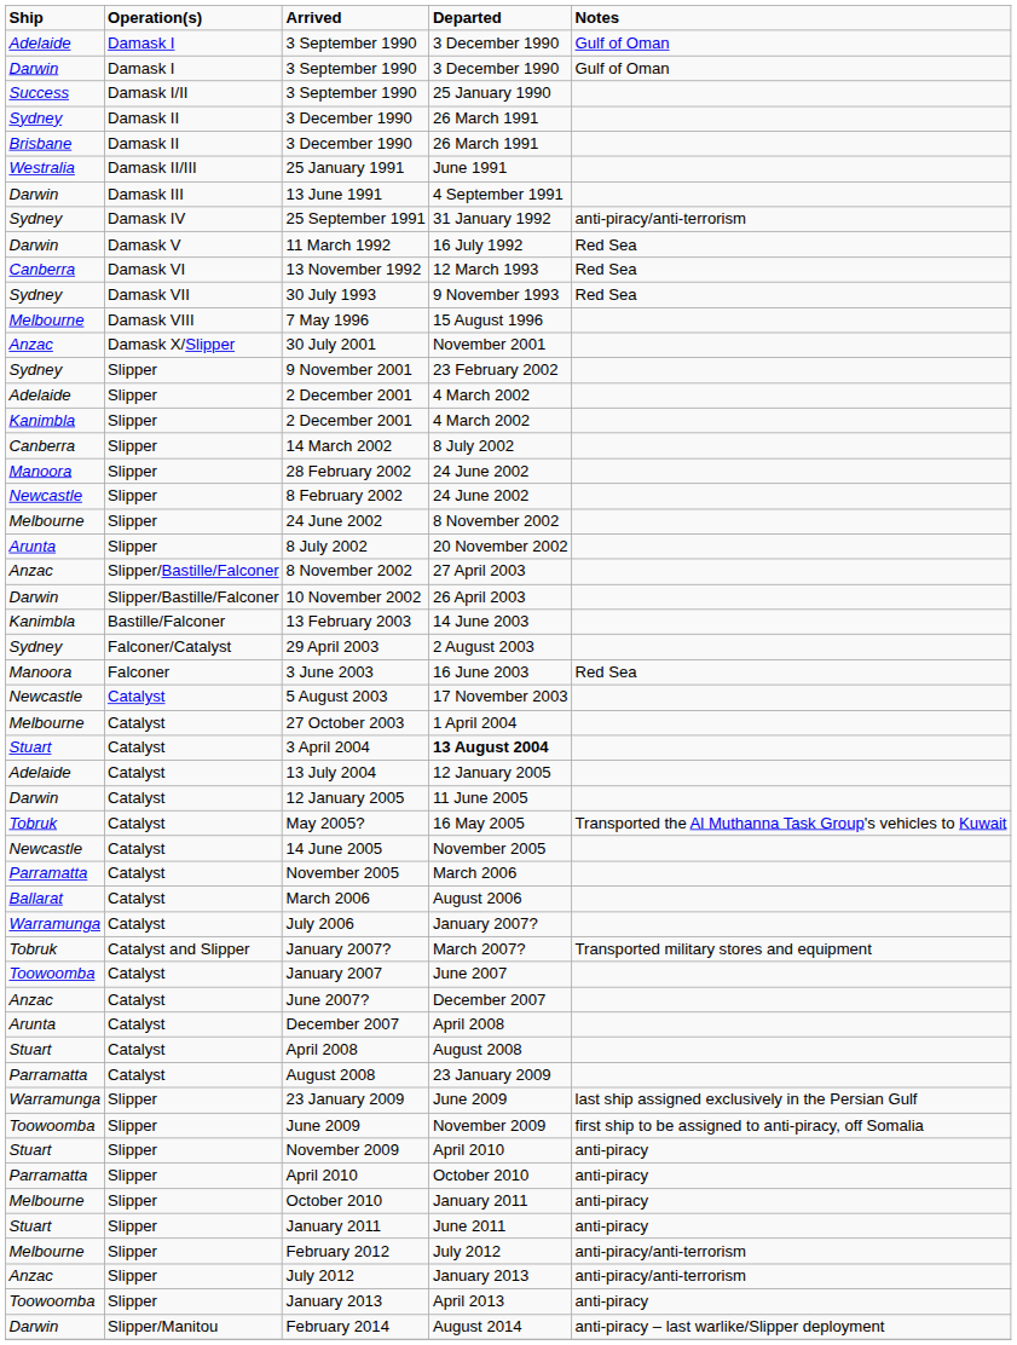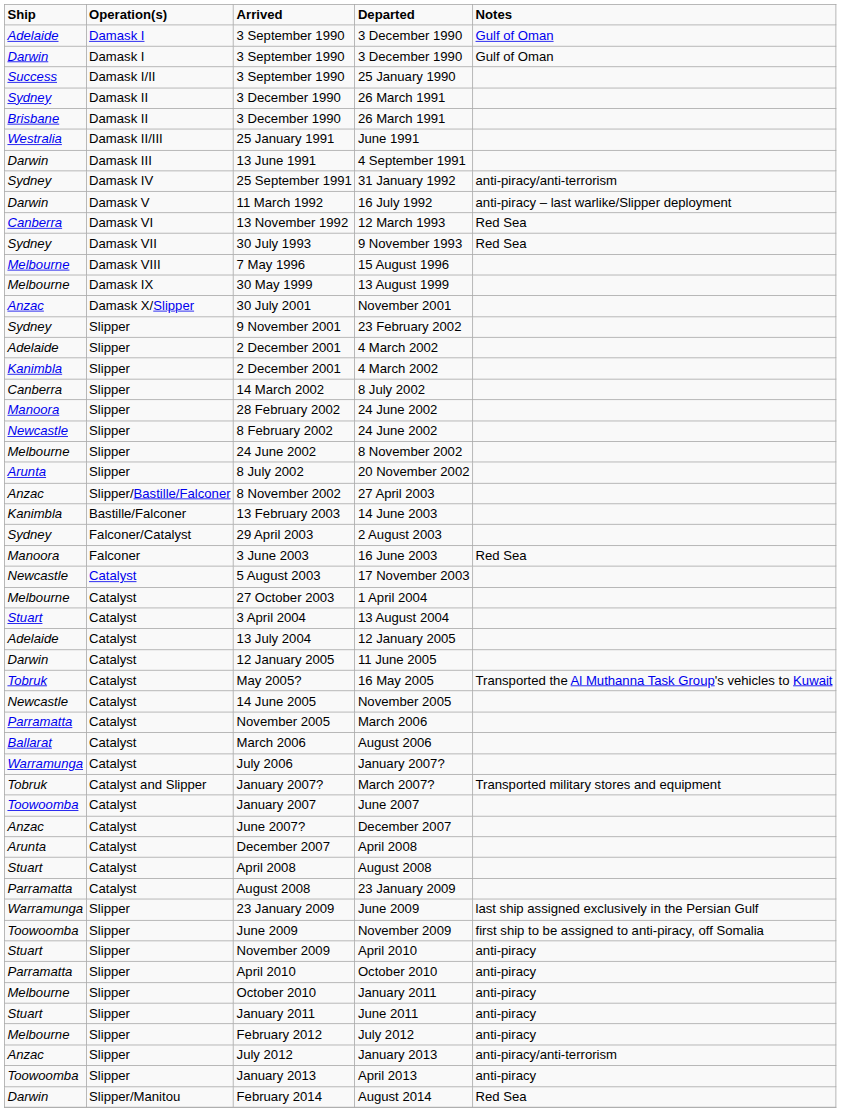 <table class="wikitable sortable">
 <tr>
 <td><strong>Ship</strong></td>
 <td><strong>Operation(s)</strong></td>
 <td><strong>Arrived</strong></td>
 <td><strong>Departed</strong></td>
 <td><strong>Notes</strong></td>
 </tr>
 <tr --->
 <td><a href='#'><em>Adelaide</em></a></td>
 <td><a href='#'>Damask I</a></td>
 <td>3 September 1990</td>
 <td>3 December 1990</td>
 <td><a href='#'>Gulf of Oman</a></td>
 </tr>
 <tr --->
 <td><a href='#'><em>Darwin</em></a></td>
 <td>Damask I</td>
 <td>3 September 1990</td>
 <td>3 December 1990</td>
 <td>Gulf of Oman</td>
 </tr>
 <tr --->
 <td><a href='#'><em>Success</em></a></td>
 <td>Damask I/II</td>
 <td>3 September 1990</td>
 <td>25 January 1990</td>
 <td></td>
 </tr>
 <tr --->
 <td><a href='#'><em>Sydney</em></a></td>
 <td>Damask II</td>
 <td>3 December 1990</td>
 <td>26 March 1991</td>
 <td></td>
 </tr>
 <tr --->
 <td><a href='#'><em>Brisbane</em></a></td>
 <td>Damask II</td>
 <td>3 December 1990</td>
 <td>26 March 1991</td>
 <td></td>
 </tr>
 <tr --->
 <td><a href='#'><em>Westralia</em></a></td>
 <td>Damask II/III</td>
 <td>25 January 1991</td>
 <td>June 1991</td>
 <td></td>
 </tr>
 <tr --->
 <td><em>Darwin</em></td>
 <td>Damask III</td>
 <td>13 June 1991</td>
 <td>4 September 1991</td>
 <td></td>
 </tr>
 <tr --->
 <td><em>Sydney</em></td>
 <td>Damask IV</td>
 <td>25 September 1991</td>
 <td>31 January 1992</td>
 <td>anti-piracy/anti-terrorism</td>
 </tr>
 <tr --->
 <td><em>Darwin</em></td>
 <td>Damask V</td>
 <td>11 March 1992</td>
 <td>16 July 1992</td>
-<td>Red Sea</td>
+<td>anti-piracy – last warlike/Slipper deployment</td>
 </tr>
 <tr --->
 <td><a href='#'><em>Canberra</em></a></td>
 <td>Damask VI</td>
 <td>13 November 1992</td>
 <td>12 March 1993</td>
 <td>Red Sea</td>
 </tr>
 <tr --->
 <td><em>Sydney</em></td>
 <td>Damask VII</td>
 <td>30 July 1993</td>
 <td>9 November 1993</td>
 <td>Red Sea</td>
 </tr>
 <tr --->
 <td><a href='#'><em>Melbourne</em></a></td>
 <td>Damask VIII</td>
 <td>7 May 1996</td>
 <td>15 August 1996</td>
+<td></td>
+</tr>
+<tr --->
+<td><em>Melbourne</em></td>
+<td>Damask IX</td>
+<td>30 May 1999</td>
+<td>13 August 1999</td>
 <td></td>
 </tr>
 <tr --->
 <td><a href='#'><em>Anzac</em></a></td>
 <td>Damask X/<a href='#'>Slipper</a></td>
 <td>30 July 2001</td>
 <td>November 2001</td>
 <td></td>
 </tr>
 <tr --->
 <td><em>Sydney</em></td>
 <td>Slipper</td>
 <td>9 November 2001</td>
 <td>23 February 2002</td>
 <td></td>
 </tr>
 <tr --->
 <td><em>Adelaide</em></td>
 <td>Slipper</td>
 <td>2 December 2001</td>
 <td>4 March 2002</td>
 <td></td>
 </tr>
 <tr --->
 <td><a href='#'><em>Kanimbla</em></a></td>
 <td>Slipper</td>
 <td>2 December 2001</td>
 <td>4 March 2002</td>
 <td></td>
 </tr>
 <tr --->
 <td><em>Canberra</em></td>
 <td>Slipper</td>
 <td>14 March 2002</td>
 <td>8 July 2002</td>
 <td></td>
 </tr>
 <tr --->
 <td><a href='#'><em>Manoora</em></a></td>
 <td>Slipper</td>
 <td>28 February 2002</td>
 <td>24 June 2002</td>
 <td></td>
 </tr>
 <tr --->
 <td><a href='#'><em>Newcastle</em></a></td>
 <td>Slipper</td>
 <td>8 February 2002</td>
 <td>24 June 2002</td>
 <td></td>
 </tr>
 <tr --->
 <td><em>Melbourne</em></td>
 <td>Slipper</td>
 <td>24 June 2002</td>
 <td>8 November 2002</td>
 <td></td>
 </tr>
 <tr --->
 <td><a href='#'><em>Arunta</em></a></td>
 <td>Slipper</td>
 <td>8 July 2002</td>
 <td>20 November 2002</td>
 <td></td>
 </tr>
 <tr --->
 <td><em>Anzac</em></td>
 <td>Slipper/<a href='#'>Bastille/Falconer</a></td>
 <td>8 November 2002</td>
 <td>27 April 2003</td>
 <td></td>
 </tr>
 <tr --->
-<td><em>Darwin</em></td>
-<td>Slipper/Bastille/Falconer</td>
-<td>10 November 2002</td>
-<td>26 April 2003</td>
-<td></td>
-</tr>
-<tr --->
 <td><em>Kanimbla</em></td>
 <td>Bastille/Falconer</td>
 <td>13 February 2003</td>
 <td>14 June 2003</td>
 <td></td>
 </tr>
 <tr --->
 <td><em>Sydney</em></td>
 <td>Falconer/Catalyst</td>
 <td>29 April 2003</td>
 <td>2 August 2003</td>
 <td></td>
 </tr>
 <tr --->
 <td><em>Manoora</em></td>
 <td>Falconer</td>
 <td>3 June 2003</td>
 <td>16 June 2003</td>
 <td>Red Sea</td>
 </tr>
 <tr --->
 <td><em>Newcastle</em></td>
 <td><a href='#'>Catalyst</a></td>
 <td>5 August 2003</td>
 <td>17 November 2003</td>
 <td></td>
 </tr>
 <tr --->
 <td><em>Melbourne</em></td>
 <td>Catalyst</td>
 <td>27 October 2003</td>
 <td>1 April 2004</td>
 <td></td>
 </tr>
 <tr --->
 <td><a href='#'><em>Stuart</em></a></td>
 <td>Catalyst</td>
 <td>3 April 2004</td>
-<td><strong>13 August 2004</strong></td>
+<td>13 August 2004</td>
 <td></td>
 </tr>
 <tr --->
 <td><em>Adelaide</em></td>
 <td>Catalyst</td>
 <td>13 July 2004</td>
 <td>12 January 2005</td>
 <td></td>
 </tr>
 <tr --->
 <td><em>Darwin</em></td>
 <td>Catalyst</td>
 <td>12 January 2005</td>
 <td>11 June 2005</td>
 <td></td>
 </tr>
 <tr --->
 <td><a href='#'><em>Tobruk</em></a></td>
 <td>Catalyst</td>
 <td>May 2005?</td>
 <td>16 May 2005</td>
 <td>Transported the <a href='#'>Al Muthanna Task Group</a>'s vehicles to <a href='#'>Kuwait</a></td>
 </tr>
 <tr --->
 <td><em>Newcastle</em></td>
 <td>Catalyst</td>
 <td>14 June 2005</td>
 <td>November 2005</td>
 <td></td>
 </tr>
 <tr --->
 <td><a href='#'><em>Parramatta</em></a></td>
 <td>Catalyst</td>
 <td>November 2005</td>
 <td>March 2006</td>
 <td></td>
 </tr>
 <tr --->
 <td><a href='#'><em>Ballarat</em></a></td>
 <td>Catalyst</td>
 <td>March 2006</td>
 <td>August 2006</td>
 <td></td>
 </tr>
 <tr --->
 <td><a href='#'><em>Warramunga</em></a></td>
 <td>Catalyst</td>
 <td>July 2006</td>
 <td>January 2007?</td>
 <td></td>
 </tr>
 <tr --->
 <td><em>Tobruk</em></td>
 <td>Catalyst and Slipper</td>
 <td>January 2007?</td>
 <td>March 2007?</td>
 <td>Transported military stores and equipment</td>
 </tr>
 <tr --->
 <td><a href='#'><em>Toowoomba</em></a></td>
 <td>Catalyst</td>
 <td>January 2007</td>
 <td>June 2007</td>
 <td></td>
 </tr>
 <tr --->
 <td><em>Anzac</em></td>
 <td>Catalyst</td>
 <td>June 2007?</td>
 <td>December 2007</td>
 <td></td>
 </tr>
 <tr --->
 <td><em>Arunta</em></td>
 <td>Catalyst</td>
 <td>December 2007</td>
 <td>April 2008</td>
 <td></td>
 </tr>
 <tr --->
 <td><em>Stuart</em></td>
 <td>Catalyst</td>
 <td>April 2008</td>
 <td>August 2008</td>
 <td></td>
 </tr>
 <tr --->
 <td><em>Parramatta</em></td>
 <td>Catalyst</td>
 <td>August 2008</td>
 <td>23 January 2009</td>
 <td></td>
 </tr>
 <tr --->
 <td><em>Warramunga</em></td>
 <td>Slipper</td>
 <td>23 January 2009</td>
 <td>June 2009</td>
 <td>last ship assigned exclusively in the Persian Gulf</td>
 </tr>
 <tr --->
 <td><em>Toowoomba</em></td>
 <td>Slipper</td>
 <td>June 2009</td>
 <td>November 2009</td>
 <td>first ship to be assigned to anti-piracy, off Somalia</td>
 </tr>
 <tr --->
 <td><em>Stuart</em></td>
 <td>Slipper</td>
 <td>November 2009</td>
 <td>April 2010</td>
 <td>anti-piracy</td>
 </tr>
 <tr --->
 <td><em>Parramatta</em></td>
 <td>Slipper</td>
 <td>April 2010</td>
 <td>October 2010</td>
 <td>anti-piracy</td>
 </tr>
 <tr -->
 <td><em>Melbourne</em></td>
 <td>Slipper</td>
 <td>October 2010</td>
 <td>January 2011</td>
 <td>anti-piracy</td>
 </tr>
 <tr --->
 <td><em>Stuart</em></td>
 <td>Slipper</td>
 <td>January 2011</td>
 <td>June 2011</td>
 <td>anti-piracy</td>
 </tr>
 <tr --->
 <td><em>Melbourne</em></td>
 <td>Slipper</td>
 <td>February 2012</td>
 <td>July 2012</td>
-<td>anti-piracy/anti-terrorism</td>
+<td>anti-piracy</td>
 </tr>
 <tr --->
 <td><em>Anzac</em></td>
 <td>Slipper</td>
 <td>July 2012</td>
 <td>January 2013</td>
 <td>anti-piracy/anti-terrorism</td>
 </tr>
 <tr --->
 <td><em>Toowoomba</em></td>
 <td>Slipper</td>
 <td>January 2013</td>
 <td>April 2013</td>
 <td>anti-piracy</td>
 </tr>
 <tr --->
 <td><em>Darwin</em></td>
 <td>Slipper/Manitou</td>
 <td>February 2014</td>
 <td>August 2014</td>
-<td>anti-piracy – last warlike/Slipper deployment</td>
+<td>Red Sea</td>
 </tr>
 <tr --->
 </tr>
 </table>
